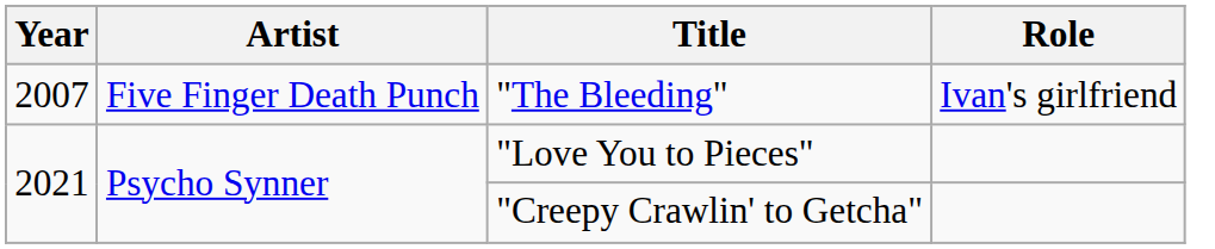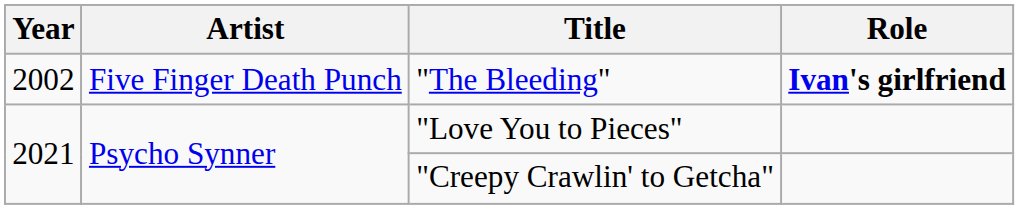 <table class="wikitable sortable">
 <tr>
 <th>Year</th>
 <th>Artist</th>
 <th>Title</th>
 <th class="unsortable">Role</th>
 </tr>
 <tr>
-<td>2007</td>
+<td>2002</td>
 <td><a href='#'>Five Finger Death Punch</a></td>
 <td>"<a href='#'>The Bleeding</a>"</td>
-<td><a href='#'>Ivan</a>'s girlfriend</td>
+<td><strong><a href='#'>Ivan</a>'s girlfriend</strong></td>
 </tr>
 <tr>
 <td rowspan="2">2021</td>
 <td rowspan="2"><a href='#'>Psycho Synner</a></td>
 <td>"Love You to Pieces"</td>
 <td></td>
 </tr>
 <tr>
 <td>"Creepy Crawlin' to Getcha"</td>
 <td></td>
 </tr>
 </table>
